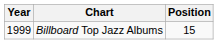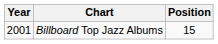 <table class="wikitable">
 <tr>
 <th>Year</th>
 <th>Chart</th>
 <th>Position</th>
 </tr>
 <tr>
-<td>1999</td>
+<td>2001</td>
 <td><em>Billboard</em> Top Jazz Albums</td>
 <td align="center">15</td>
 </tr>
 </table>
